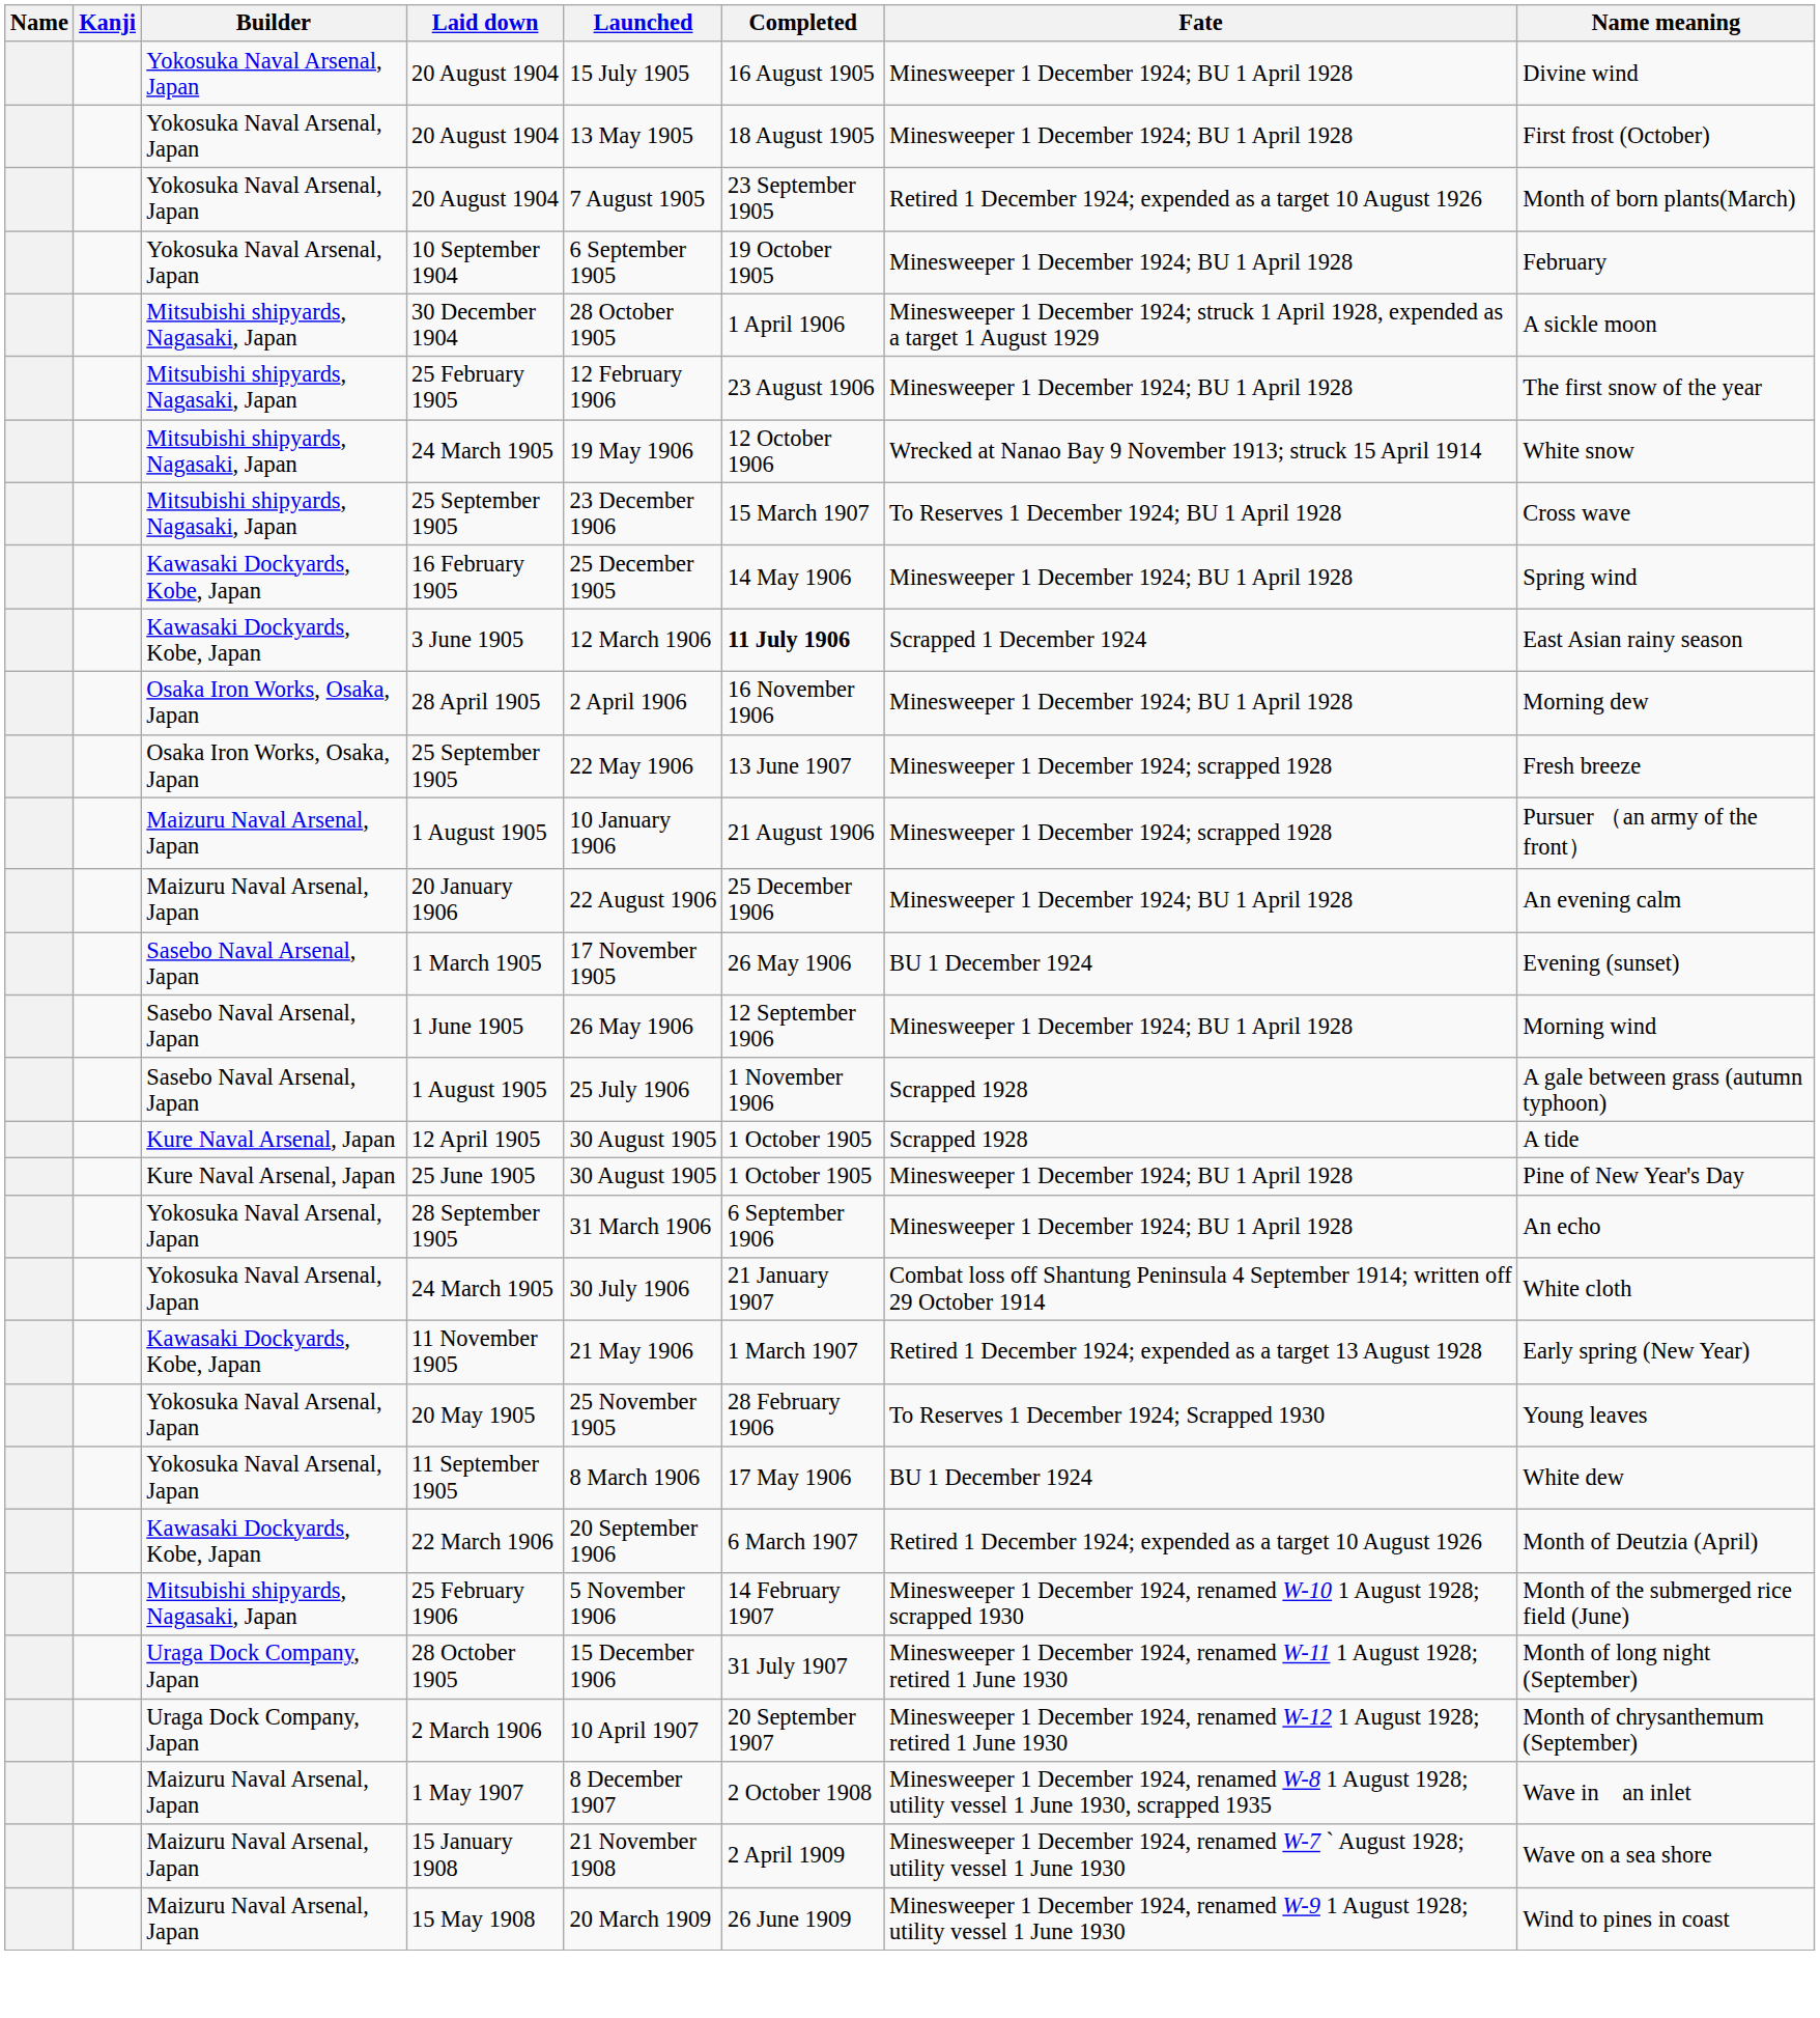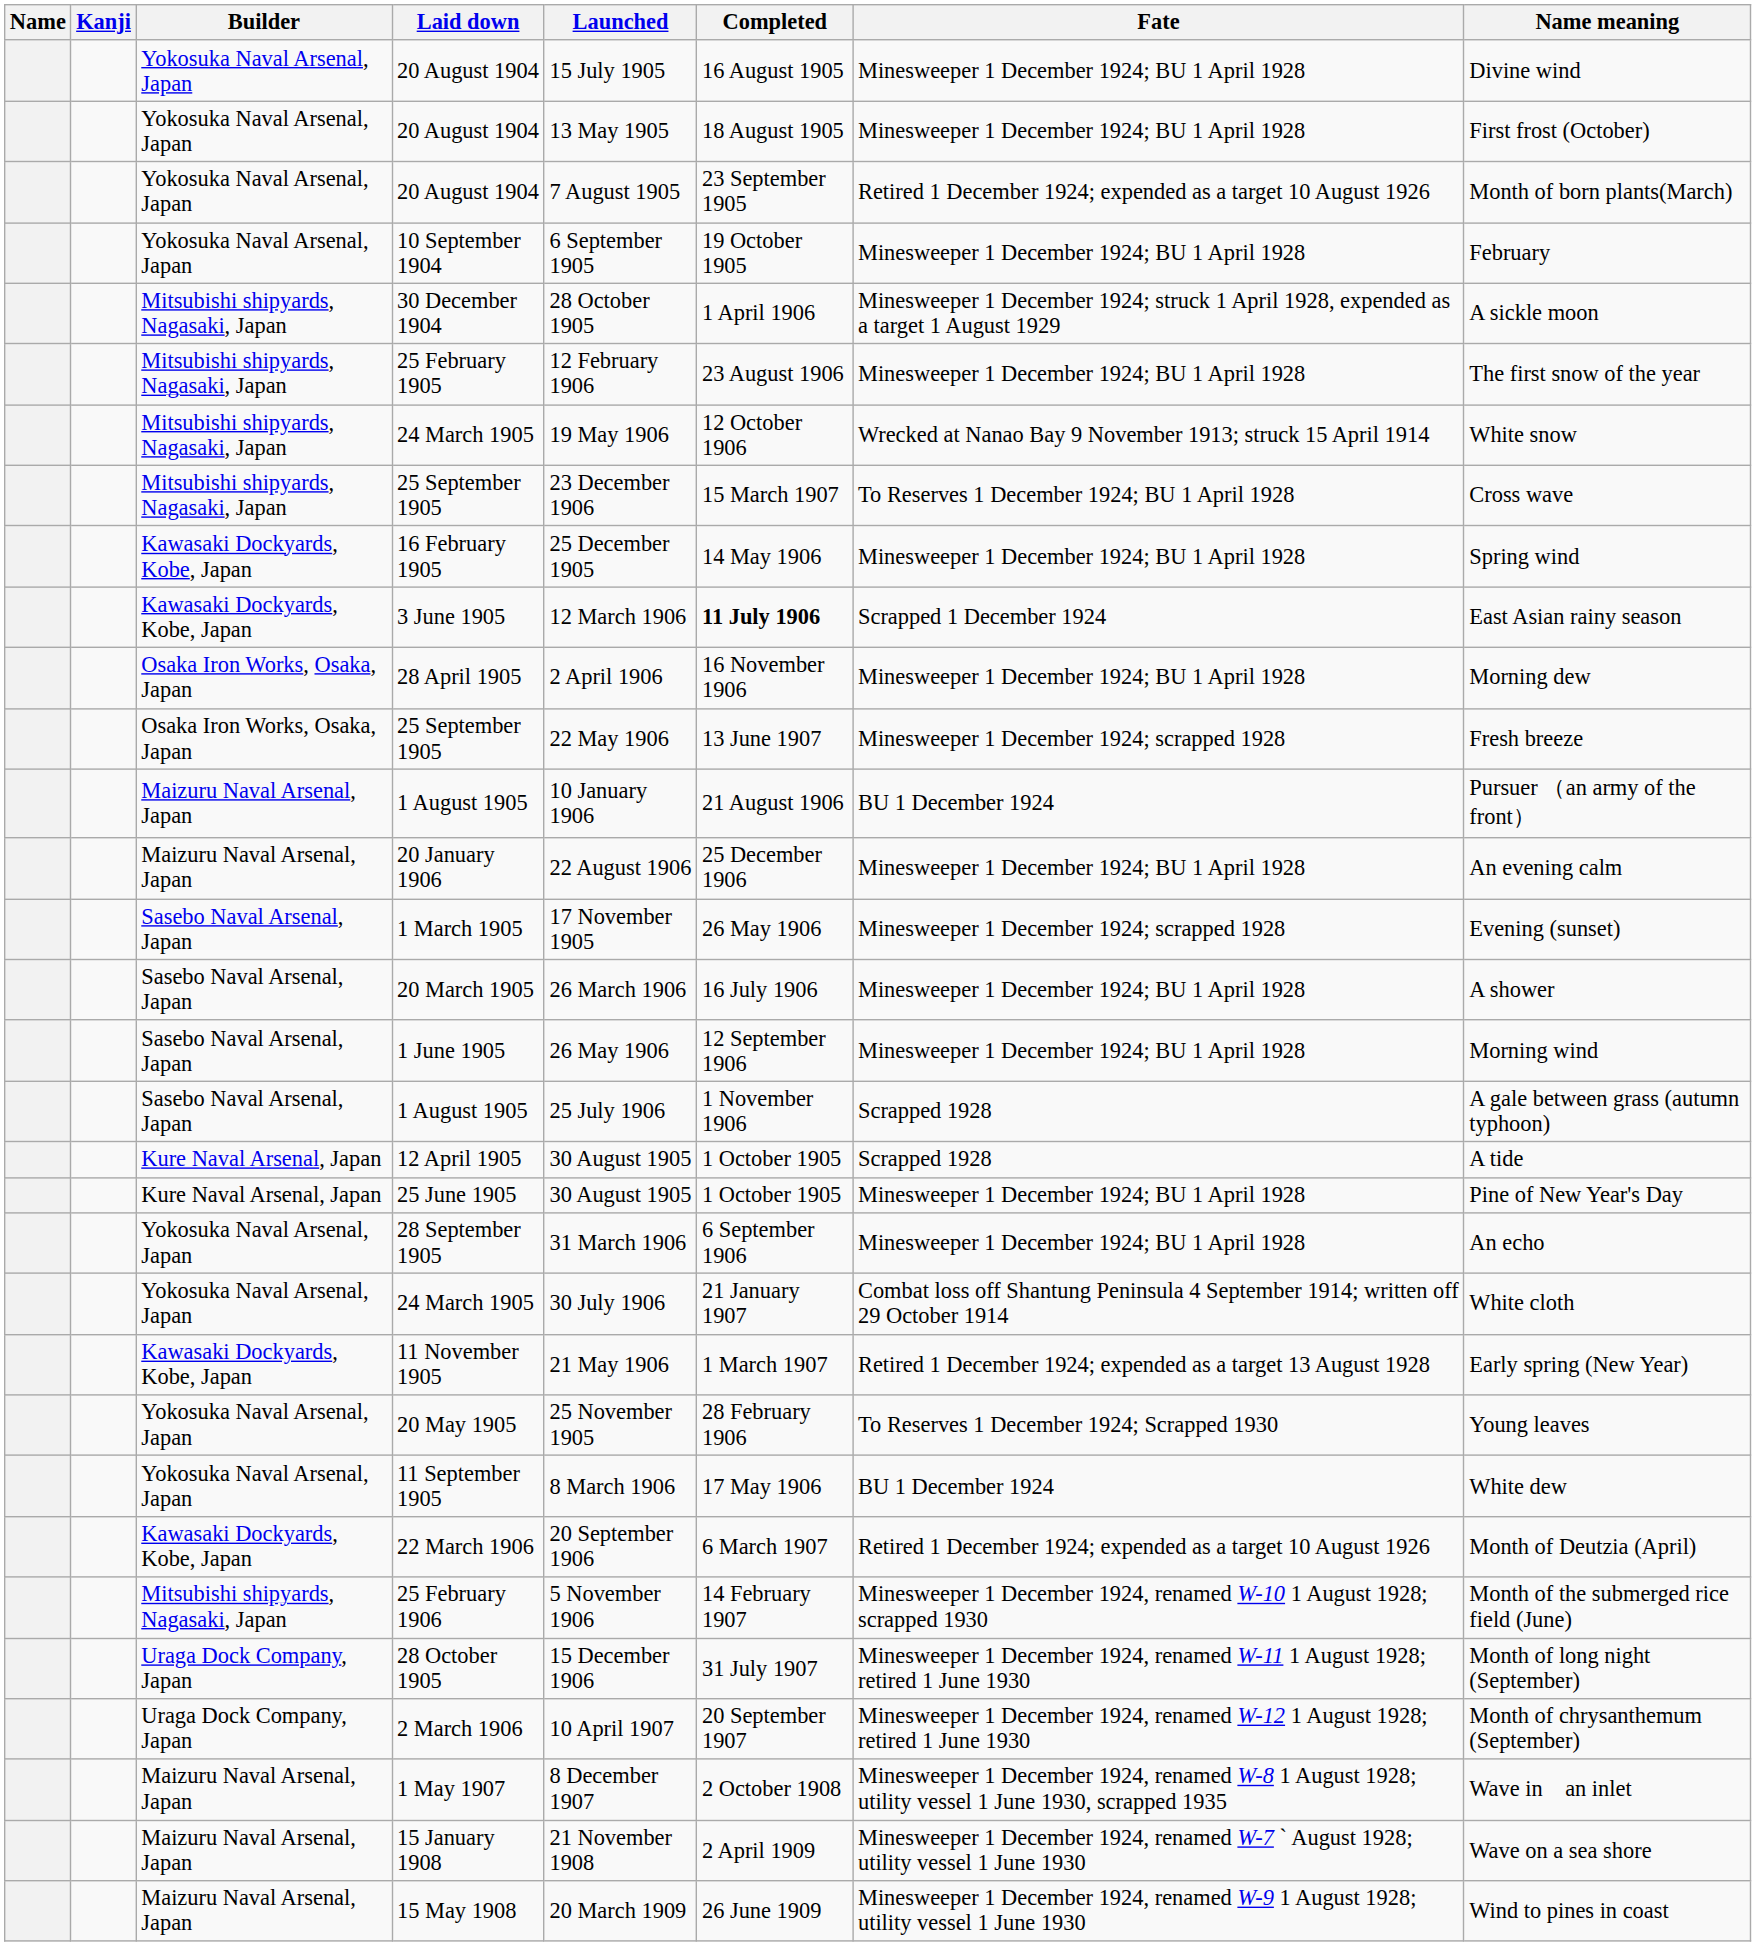 <table class="wikitable sortable plainrowheaders">
 <tr>
 <th scope="col">Name</th>
 <th scope="col"><a href='#'>Kanji</a></th>
 <th scope="col">Builder</th>
 <th scope="col"><a href='#'>Laid down</a></th>
 <th scope="col"><a href='#'>Launched</a></th>
 <th scope="col">Completed</th>
 <th scope="col" class="unsortable">Fate</th>
 <th scope="col" class="unsortable">Name meaning</th>
 </tr>
 <tr>
 <th scope="row"></th>
 <td></td>
 <td><a href='#'>Yokosuka Naval Arsenal</a>, <a href='#'>Japan</a></td>
 <td>20 August 1904</td>
 <td>15 July 1905</td>
 <td>16 August 1905</td>
 <td>Minesweeper 1 December 1924; BU 1 April 1928</td>
 <td>Divine wind</td>
 </tr>
 <tr>
 <th scope="row"></th>
 <td></td>
 <td>Yokosuka Naval Arsenal, Japan</td>
 <td>20 August 1904</td>
 <td>13 May 1905</td>
 <td>18 August 1905</td>
 <td>Minesweeper 1 December 1924; BU 1 April 1928</td>
 <td>First frost (October)</td>
 </tr>
 <tr>
 <th scope="row"></th>
 <td></td>
 <td>Yokosuka Naval Arsenal, Japan</td>
 <td>20 August 1904</td>
 <td>7 August 1905</td>
 <td>23 September 1905</td>
 <td>Retired 1 December 1924; expended as a target 10 August 1926</td>
 <td>Month of born plants(March)</td>
 </tr>
 <tr>
 <th scope="row"></th>
 <td></td>
 <td>Yokosuka Naval Arsenal, Japan</td>
 <td>10 September 1904</td>
 <td>6 September 1905</td>
 <td>19 October 1905</td>
 <td>Minesweeper 1 December 1924; BU 1 April 1928</td>
 <td>February</td>
 </tr>
 <tr>
 <th scope="row"></th>
 <td></td>
 <td><a href='#'>Mitsubishi shipyards</a>, <a href='#'>Nagasaki</a>, Japan</td>
 <td>30 December 1904</td>
 <td>28 October 1905</td>
 <td>1 April 1906</td>
 <td>Minesweeper 1 December 1924; struck 1 April 1928, expended as a target 1 August 1929</td>
 <td>A sickle moon</td>
 </tr>
 <tr>
 <th scope="row"></th>
 <td></td>
 <td><a href='#'>Mitsubishi shipyards</a>, <a href='#'>Nagasaki</a>, Japan</td>
 <td>25 February 1905</td>
 <td>12 February 1906</td>
 <td>23 August 1906</td>
 <td>Minesweeper 1 December 1924; BU 1 April 1928</td>
 <td>The first snow of the year</td>
 </tr>
 <tr>
 <th scope="row"></th>
 <td></td>
 <td><a href='#'>Mitsubishi shipyards</a>, <a href='#'>Nagasaki</a>, Japan</td>
 <td>24 March 1905</td>
 <td>19 May 1906</td>
 <td>12 October 1906</td>
 <td>Wrecked at Nanao Bay 9 November 1913; struck 15 April 1914</td>
 <td>White snow</td>
 </tr>
 <tr>
 <th scope="row"></th>
 <td></td>
 <td><a href='#'>Mitsubishi shipyards</a>, <a href='#'>Nagasaki</a>, Japan</td>
 <td>25 September 1905</td>
 <td>23 December 1906</td>
 <td>15 March 1907</td>
 <td>To Reserves 1 December 1924; BU 1 April 1928</td>
 <td>Cross wave</td>
 </tr>
 <tr>
 <th scope="row"></th>
 <td></td>
 <td><a href='#'>Kawasaki Dockyards</a>, <a href='#'>Kobe</a>, Japan</td>
 <td>16 February 1905</td>
 <td>25 December 1905</td>
 <td>14 May 1906</td>
 <td>Minesweeper 1 December 1924; BU 1 April 1928</td>
 <td>Spring wind</td>
 </tr>
 <tr>
 <th scope="row"></th>
 <td></td>
 <td><a href='#'>Kawasaki Dockyards</a>, Kobe, Japan</td>
 <td>3 June 1905</td>
 <td>12 March 1906</td>
 <td><strong>11 July 1906</strong></td>
 <td>Scrapped 1 December 1924</td>
 <td>East Asian rainy season</td>
 </tr>
 <tr>
 <th scope="row"></th>
 <td></td>
 <td><a href='#'>Osaka Iron Works</a>, <a href='#'>Osaka</a>, Japan</td>
 <td>28 April 1905</td>
 <td>2 April 1906</td>
 <td>16 November 1906</td>
 <td>Minesweeper 1 December 1924; BU 1 April 1928</td>
 <td>Morning dew</td>
 </tr>
 <tr>
 <th scope="row"></th>
 <td></td>
 <td>Osaka Iron Works, Osaka, Japan</td>
 <td>25 September 1905</td>
 <td>22 May 1906</td>
 <td>13 June 1907</td>
 <td>Minesweeper 1 December 1924; scrapped 1928</td>
 <td>Fresh breeze</td>
 </tr>
 <tr>
 <th scope="row"></th>
 <td></td>
 <td><a href='#'>Maizuru Naval Arsenal</a>, Japan</td>
 <td>1 August 1905</td>
 <td>10 January 1906</td>
 <td>21 August 1906</td>
-<td>Minesweeper 1 December 1924; scrapped 1928</td>
+<td>BU 1 December 1924</td>
 <td>Pursuer （an army of the front）</td>
 </tr>
 <tr>
 <th scope="row"></th>
 <td></td>
 <td>Maizuru Naval Arsenal, Japan</td>
 <td>20 January 1906</td>
 <td>22 August 1906</td>
 <td>25 December 1906</td>
 <td>Minesweeper 1 December 1924; BU 1 April 1928</td>
 <td>An evening calm</td>
 </tr>
 <tr>
 <th scope="row"></th>
 <td></td>
 <td><a href='#'>Sasebo Naval Arsenal</a>, Japan</td>
 <td>1 March 1905</td>
 <td>17 November 1905</td>
 <td>26 May 1906</td>
-<td>BU 1 December 1924</td>
+<td>Minesweeper 1 December 1924; scrapped 1928</td>
 <td>Evening (sunset)</td>
+</tr>
+<tr>
+<th scope="row"></th>
+<td></td>
+<td>Sasebo Naval Arsenal, Japan</td>
+<td>20 March 1905</td>
+<td>26 March 1906</td>
+<td>16 July 1906</td>
+<td>Minesweeper 1 December 1924; BU 1 April 1928</td>
+<td>A shower</td>
 </tr>
 <tr>
 <th scope="row"></th>
 <td></td>
 <td>Sasebo Naval Arsenal, Japan</td>
 <td>1 June 1905</td>
 <td>26 May 1906</td>
 <td>12 September 1906</td>
 <td>Minesweeper 1 December 1924; BU 1 April 1928</td>
 <td>Morning wind</td>
 </tr>
 <tr>
 <th scope="row"></th>
 <td></td>
 <td>Sasebo Naval Arsenal, Japan</td>
 <td>1 August 1905</td>
 <td>25 July 1906</td>
 <td>1 November 1906</td>
 <td>Scrapped 1928</td>
 <td>A gale between grass (autumn typhoon)</td>
 </tr>
 <tr>
 <th scope="row"></th>
 <td></td>
 <td><a href='#'>Kure Naval Arsenal</a>, Japan</td>
 <td>12 April 1905</td>
 <td>30 August 1905</td>
 <td>1 October 1905</td>
 <td>Scrapped 1928</td>
 <td>A tide</td>
 </tr>
 <tr>
 <th scope="row"></th>
 <td></td>
 <td>Kure Naval Arsenal, Japan</td>
 <td>25 June 1905</td>
 <td>30 August 1905</td>
 <td>1 October 1905</td>
 <td>Minesweeper 1 December 1924; BU 1 April 1928</td>
 <td>Pine of New Year's Day</td>
 </tr>
 <tr>
 <th scope="row"></th>
 <td></td>
 <td>Yokosuka Naval Arsenal, Japan</td>
 <td>28 September 1905</td>
 <td>31 March 1906</td>
 <td>6 September 1906</td>
 <td>Minesweeper 1 December 1924; BU 1 April 1928</td>
 <td>An echo</td>
 </tr>
 <tr>
 <th scope="row"></th>
 <td></td>
 <td>Yokosuka Naval Arsenal, Japan</td>
 <td>24 March 1905</td>
 <td>30 July 1906</td>
 <td>21 January 1907</td>
 <td>Combat loss off Shantung Peninsula 4 September 1914; written off 29 October 1914</td>
 <td>White cloth</td>
 </tr>
 <tr>
 <th scope="row"></th>
 <td></td>
 <td><a href='#'>Kawasaki Dockyards</a>, Kobe, Japan</td>
 <td>11 November 1905</td>
 <td>21 May 1906</td>
 <td>1 March 1907</td>
 <td>Retired 1 December 1924; expended as a target 13 August 1928</td>
 <td>Early spring (New Year)</td>
 </tr>
 <tr>
 <th scope="row"></th>
 <td></td>
 <td>Yokosuka Naval Arsenal, Japan</td>
 <td>20 May 1905</td>
 <td>25 November 1905</td>
 <td>28 February 1906</td>
 <td>To Reserves 1 December 1924; Scrapped 1930</td>
 <td>Young leaves</td>
 </tr>
 <tr>
 <th scope="row"></th>
 <td></td>
 <td>Yokosuka Naval Arsenal, Japan</td>
 <td>11 September 1905</td>
 <td>8 March 1906</td>
 <td>17 May 1906</td>
 <td>BU 1 December 1924</td>
 <td>White dew</td>
 </tr>
 <tr>
 <th scope="row"></th>
 <td></td>
 <td><a href='#'>Kawasaki Dockyards</a>, Kobe, Japan</td>
 <td>22 March 1906</td>
 <td>20 September 1906</td>
 <td>6 March 1907</td>
 <td>Retired 1 December 1924; expended as a target 10 August 1926</td>
 <td>Month of Deutzia (April)</td>
 </tr>
 <tr>
 <th scope="row"></th>
 <td></td>
 <td><a href='#'>Mitsubishi shipyards</a>, <a href='#'>Nagasaki</a>, Japan</td>
 <td>25 February 1906</td>
 <td>5 November 1906</td>
 <td>14 February 1907</td>
 <td>Minesweeper 1 December 1924, renamed <a href='#'><em>W-10</em></a> 1 August 1928; scrapped 1930</td>
 <td>Month of the submerged rice field (June)</td>
 </tr>
 <tr>
 <th scope="row"></th>
 <td></td>
 <td><a href='#'>Uraga Dock Company</a>, Japan</td>
 <td>28 October 1905</td>
 <td>15 December 1906</td>
 <td>31 July 1907</td>
 <td>Minesweeper 1 December 1924, renamed <a href='#'><em>W-11</em></a> 1 August 1928; retired 1 June 1930</td>
 <td>Month of long night (September)</td>
 </tr>
 <tr>
 <th scope="row"></th>
 <td></td>
 <td>Uraga Dock Company, Japan</td>
 <td>2 March 1906</td>
 <td>10 April 1907</td>
 <td>20 September 1907</td>
 <td>Minesweeper 1 December 1924, renamed <a href='#'><em>W-12</em></a> 1 August 1928; retired 1 June 1930</td>
 <td>Month of chrysanthemum (September)</td>
 </tr>
 <tr>
 <th scope="row"></th>
 <td></td>
 <td>Maizuru Naval Arsenal, Japan</td>
 <td>1 May 1907</td>
 <td>8 December 1907</td>
 <td>2 October 1908</td>
 <td>Minesweeper 1 December 1924, renamed <a href='#'><em>W-8</em></a> 1 August 1928; utility vessel 1 June 1930, scrapped 1935</td>
 <td>Wave in　an inlet</td>
 </tr>
 <tr>
 <th scope="row"></th>
 <td></td>
 <td>Maizuru Naval Arsenal, Japan</td>
 <td>15 January 1908</td>
 <td>21 November 1908</td>
 <td>2 April 1909</td>
 <td>Minesweeper 1 December 1924, renamed <a href='#'><em>W-7</em></a> ` August 1928; utility vessel 1 June 1930</td>
 <td>Wave on a sea shore</td>
 </tr>
 <tr>
 <th scope="row"></th>
 <td></td>
 <td>Maizuru Naval Arsenal, Japan</td>
 <td>15 May 1908</td>
 <td>20 March 1909</td>
 <td>26 June 1909</td>
 <td>Minesweeper 1 December 1924, renamed <a href='#'><em>W-9</em></a> 1 August 1928; utility vessel 1 June 1930</td>
 <td>Wind to pines in coast</td>
 </tr>
 </table>
